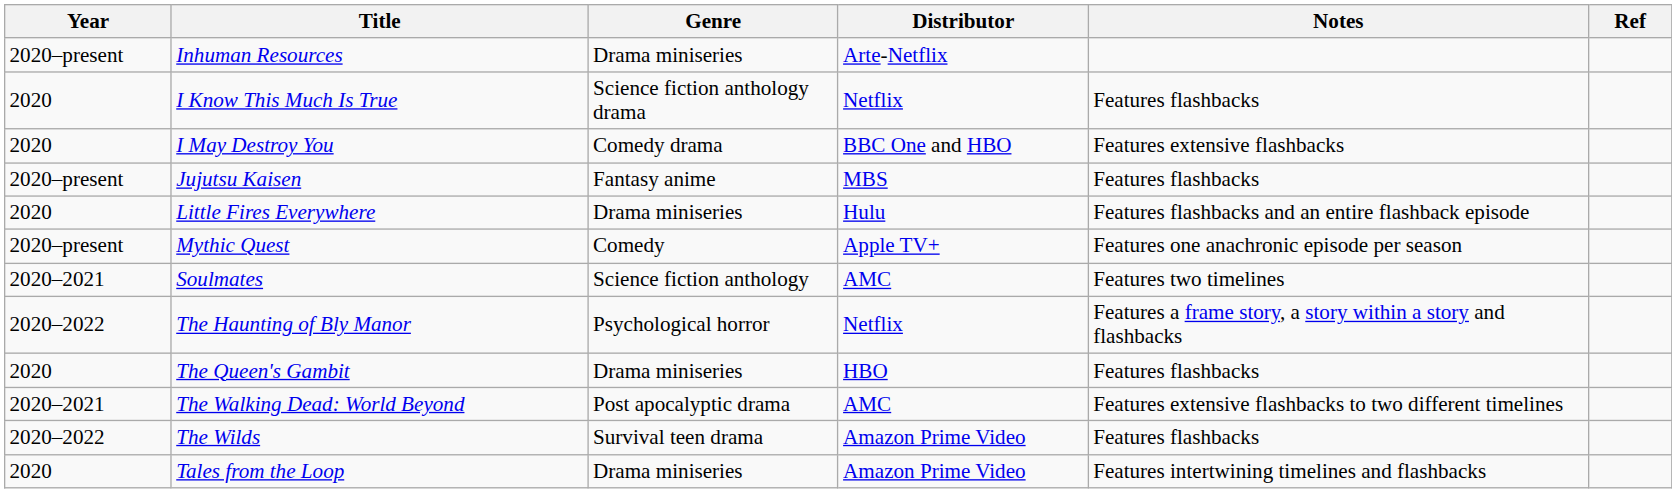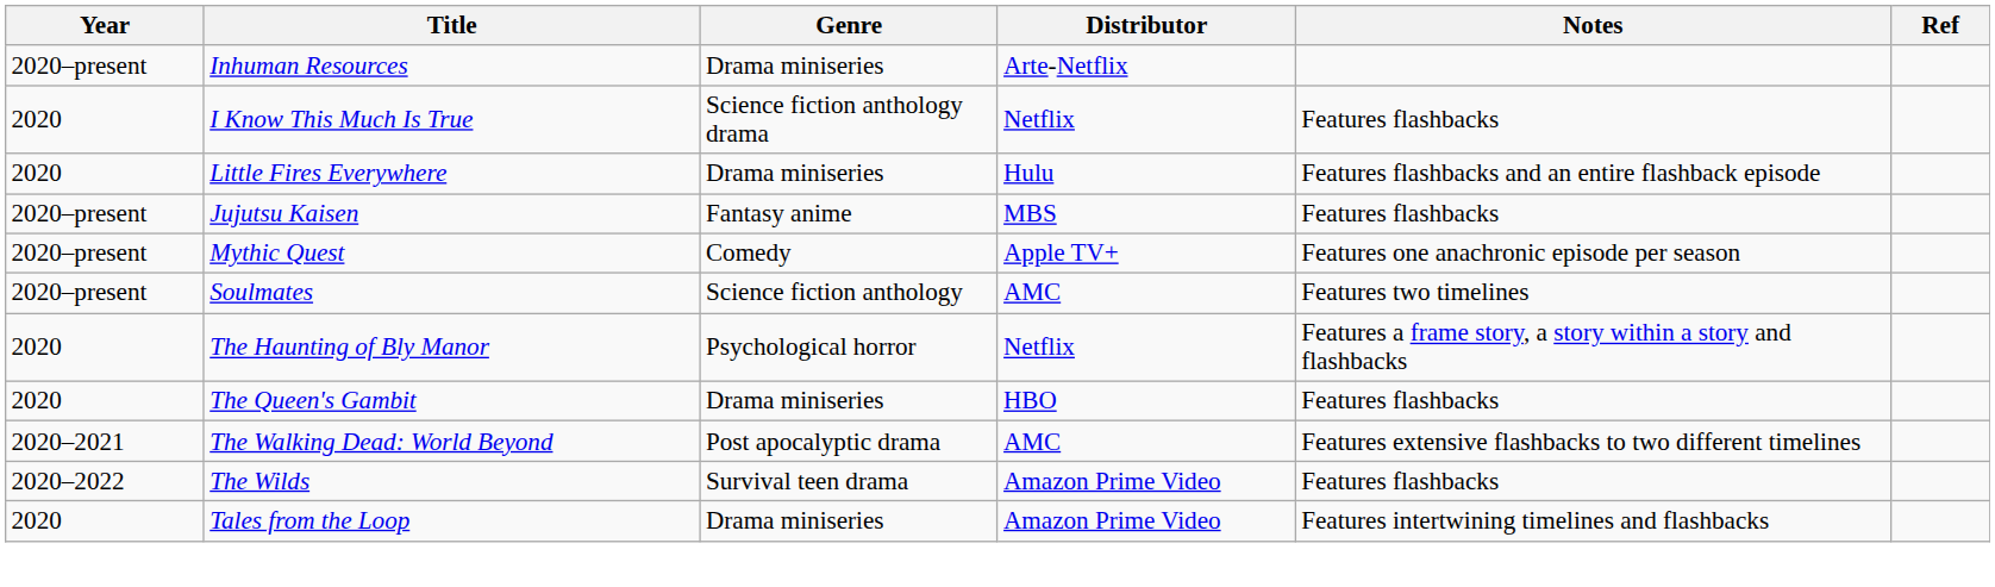 <table class="wikitable sortable" style="width:100%; font-size:100%;">
 <tr>
 <th style="width:10%;">Year</th>
 <th style="width:25%;">Title</th>
 <th style="width:15%;">Genre</th>
 <th style="width:15%;">Distributor</th>
 <th style="width:30%;">Notes</th>
 <th style="width:5%;">Ref</th>
 </tr>
 <tr>
 <td>2020–present</td>
 <td><em><a href='#'>Inhuman Resources</a></em></td>
 <td>Drama miniseries</td>
 <td><a href='#'>Arte</a>-<a href='#'>Netflix</a></td>
 <td></td>
 <td></td>
 </tr>
 <tr>
 <td>2020</td>
 <td><em><a href='#'>I Know This Much Is True</a></em></td>
 <td>Science fiction anthology drama</td>
 <td><a href='#'>Netflix</a></td>
 <td>Features flashbacks</td>
 <td></td>
 </tr>
 <tr>
 <td>2020</td>
-<td><em><a href='#'>I May Destroy You</a></em></td>
-<td>Comedy drama</td>
-<td><a href='#'>BBC One</a> and <a href='#'>HBO</a></td>
-<td>Features extensive flashbacks</td>
+<td><em><a href='#'>Little Fires Everywhere</a></em></td>
+<td>Drama miniseries</td>
+<td><a href='#'>Hulu</a></td>
+<td>Features flashbacks and an entire flashback episode</td>
 <td></td>
 </tr>
 <tr>
 <td>2020–present</td>
 <td><em><a href='#'>Jujutsu Kaisen</a></em></td>
 <td>Fantasy anime</td>
 <td><a href='#'>MBS</a></td>
 <td>Features flashbacks</td>
 <td></td>
 </tr>
 <tr>
-<td>2020</td>
-<td><em><a href='#'>Little Fires Everywhere</a></em></td>
-<td>Drama miniseries</td>
-<td><a href='#'>Hulu</a></td>
-<td>Features flashbacks and an entire flashback episode</td>
-<td></td>
-</tr>
-<tr>
 <td>2020–present</td>
 <td><em><a href='#'>Mythic Quest</a></em></td>
 <td>Comedy</td>
 <td><a href='#'>Apple TV+</a></td>
 <td>Features one anachronic episode per season</td>
 <td></td>
 </tr>
 <tr>
-<td>2020–2021</td>
+<td>2020–present</td>
 <td><em><a href='#'>Soulmates</a></em></td>
 <td>Science fiction anthology</td>
 <td><a href='#'>AMC</a></td>
 <td>Features two timelines</td>
 <td></td>
 </tr>
 <tr>
-<td>2020–2022</td>
+<td>2020</td>
 <td><em><a href='#'>The Haunting of Bly Manor</a></em></td>
 <td>Psychological horror</td>
 <td><a href='#'>Netflix</a></td>
 <td>Features a <a href='#'>frame story</a>, a <a href='#'>story within a story</a> and flashbacks</td>
 <td></td>
 </tr>
 <tr>
 <td>2020</td>
 <td><em><a href='#'>The Queen's Gambit</a></em></td>
 <td>Drama miniseries</td>
 <td><a href='#'>HBO</a></td>
 <td>Features flashbacks</td>
 <td></td>
 </tr>
 <tr>
 <td>2020–2021</td>
 <td><em><a href='#'>The Walking Dead: World Beyond</a></em></td>
 <td>Post apocalyptic drama</td>
 <td><a href='#'>AMC</a></td>
 <td>Features extensive flashbacks to two different timelines</td>
 <td></td>
 </tr>
 <tr>
 <td>2020–2022</td>
 <td><em><a href='#'>The Wilds</a></em></td>
 <td>Survival teen drama</td>
 <td><a href='#'>Amazon Prime Video</a></td>
 <td>Features flashbacks</td>
 <td></td>
 </tr>
 <tr>
 <td>2020</td>
 <td><em><a href='#'>Tales from the Loop</a></em></td>
 <td>Drama miniseries</td>
 <td><a href='#'>Amazon Prime Video</a></td>
 <td>Features intertwining timelines and flashbacks</td>
 <td></td>
 </tr>
 </table>
